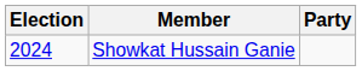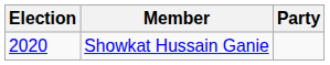 <table class="wikitable sortable">
 <tr>
 <th>Election</th>
 <th>Member</th>
 <th colspan=2>Party</th>
 </tr>
 <tr>
-<td><a href='#'>2024</a></td>
+<td><a href='#'>2020</a></td>
 <td><a href='#'>Showkat Hussain Ganie</a></td>
 <td></td>
 </tr>
 </table>
